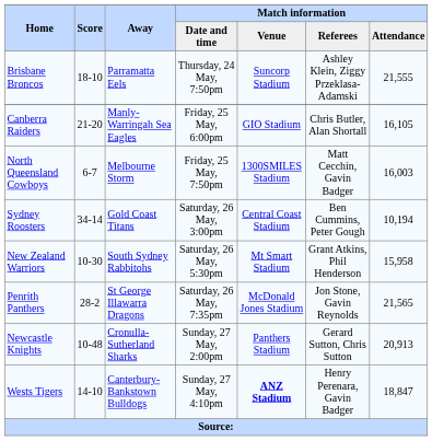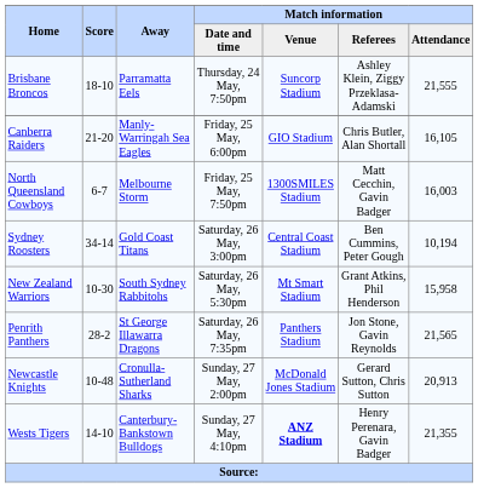 <table border="1" cellpadding="3" cellspacing="0" style="border-collapse:collapse; text-align:center; width:100%;">
 <tr style="background:#c1d8ff;">
 </tr>
 <tr style="background:#c1d8ff;">
 <th rowspan="2" style="width:19%;">Home</th>
 <th rowspan="2" style="width:6%;">Score</th>
 <th rowspan="2" style="width:19%;">Away</th>
 <th colspan=6>Match information</th>
 </tr>
 <tr style="background:#efefef;">
 <th width=17%>Date and time</th>
 <th width=17%>Venue</th>
 <th width=17%>Referees</th>
 <th width=5%>Attendance</th>
 </tr>
 <tr style="text-align:center; background:#f5faff;">
 <td align="left"> <a href='#'>Brisbane Broncos</a></td>
 <td>18-10</td>
 <td align="left"> <a href='#'>Parramatta Eels</a></td>
 <td>Thursday, 24 May, 7:50pm</td>
 <td><a href='#'>Suncorp Stadium</a></td>
 <td>Ashley Klein, Ziggy Przeklasa-Adamski</td>
 <td>21,555</td>
 </tr>
 <tr style="background:#c1d8ff;">
 </tr>
 <tr style="text-align:center; background:#f5faff;">
 <td align="left"> <a href='#'>Canberra Raiders</a></td>
 <td>21-20</td>
 <td align="left"> <a href='#'>Manly-Warringah Sea Eagles</a></td>
 <td>Friday, 25 May, 6:00pm</td>
 <td><a href='#'>GIO Stadium</a></td>
 <td>Chris Butler, Alan Shortall</td>
 <td>16,105</td>
 </tr>
 <tr style="text-align:center; background:#f5faff;">
 <td align="left"> <a href='#'>North Queensland Cowboys</a></td>
 <td>6-7</td>
 <td align="left"> <a href='#'>Melbourne Storm</a></td>
 <td>Friday, 25 May, 7:50pm</td>
 <td><a href='#'>1300SMILES Stadium</a></td>
 <td>Matt Cecchin, Gavin Badger</td>
 <td>16,003</td>
 </tr>
 <tr style="text-align:center; background:#f5faff;">
 <td align="left"> <a href='#'>Sydney Roosters</a></td>
 <td>34-14</td>
 <td align="left"> <a href='#'>Gold Coast Titans</a></td>
 <td>Saturday, 26 May, 3:00pm</td>
 <td><a href='#'>Central Coast Stadium</a></td>
 <td>Ben Cummins, Peter Gough</td>
 <td>10,194</td>
 </tr>
 <tr style="text-align:center; background:#f5faff;">
 <td align="left"> <a href='#'>New Zealand Warriors</a></td>
 <td>10-30</td>
 <td align="left"> <a href='#'>South Sydney Rabbitohs</a></td>
 <td>Saturday, 26 May, 5:30pm</td>
 <td><a href='#'>Mt Smart Stadium</a></td>
 <td>Grant Atkins, Phil Henderson</td>
 <td>15,958</td>
 </tr>
 <tr style="text-align:center; background:#f5faff;">
 <td align="left"> <a href='#'>Penrith Panthers</a></td>
 <td>28-2</td>
 <td align="left"> <a href='#'>St George Illawarra Dragons</a></td>
 <td>Saturday, 26 May, 7:35pm</td>
-<td><a href='#'>McDonald Jones Stadium</a></td>
+<td><a href='#'>Panthers Stadium</a></td>
 <td>Jon Stone, Gavin Reynolds</td>
 <td>21,565</td>
 </tr>
 <tr style="text-align:center; background:#f5faff;">
 <td align="left"> <a href='#'>Newcastle Knights</a></td>
 <td>10-48</td>
 <td align="left"> <a href='#'>Cronulla-Sutherland Sharks</a></td>
 <td>Sunday, 27 May, 2:00pm</td>
-<td><a href='#'>Panthers Stadium</a></td>
+<td><a href='#'>McDonald Jones Stadium</a></td>
 <td>Gerard Sutton, Chris Sutton</td>
 <td>20,913</td>
 </tr>
 <tr style="text-align:center; background:#f5faff;">
 <td align="left"> <a href='#'>Wests Tigers</a></td>
 <td>14-10</td>
 <td align="left"> <a href='#'>Canterbury-Bankstown Bulldogs</a></td>
 <td>Sunday, 27 May, 4:10pm</td>
 <td><strong><a href='#'>ANZ Stadium</a></strong></td>
 <td>Henry Perenara, Gavin Badger</td>
-<td>18,847</td>
+<td>21,355</td>
 </tr>
 <tr style="background:#c1d8ff;">
 <th colspan=7>Source:</th>
 </tr>
 </table>
